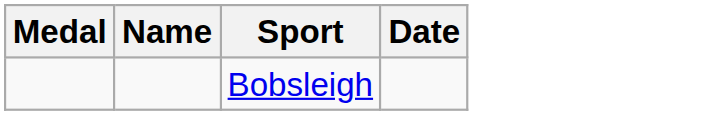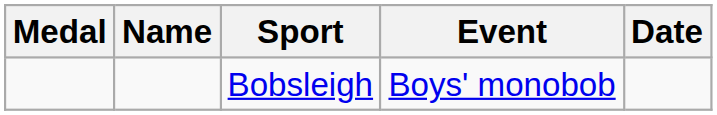 <table class="wikitable sortable" style="font-size:95%;">
 <tr>
 <th>Medal</th>
 <th>Name</th>
 <th>Sport</th>
+<th>Event</th>
 <th>Date</th>
 </tr>
 <tr>
 <td></td>
 <td></td>
 <td><a href='#'>Bobsleigh</a></td>
+<td><a href='#'>Boys' monobob</a></td>
 <td></td>
 </tr>
 </table>
